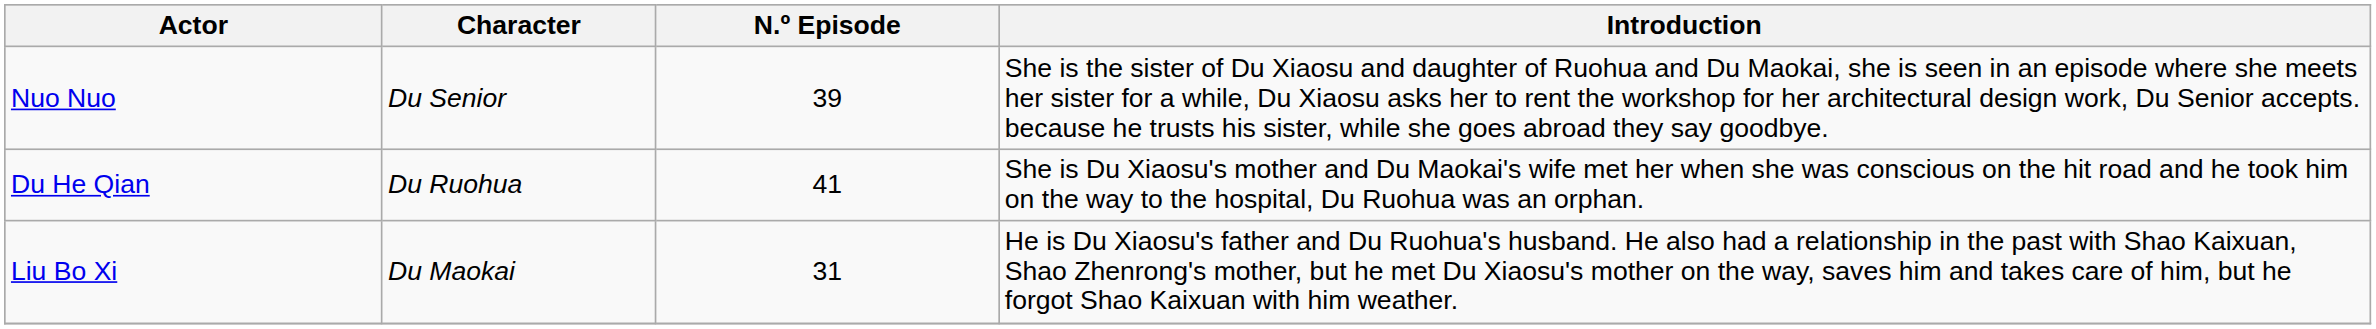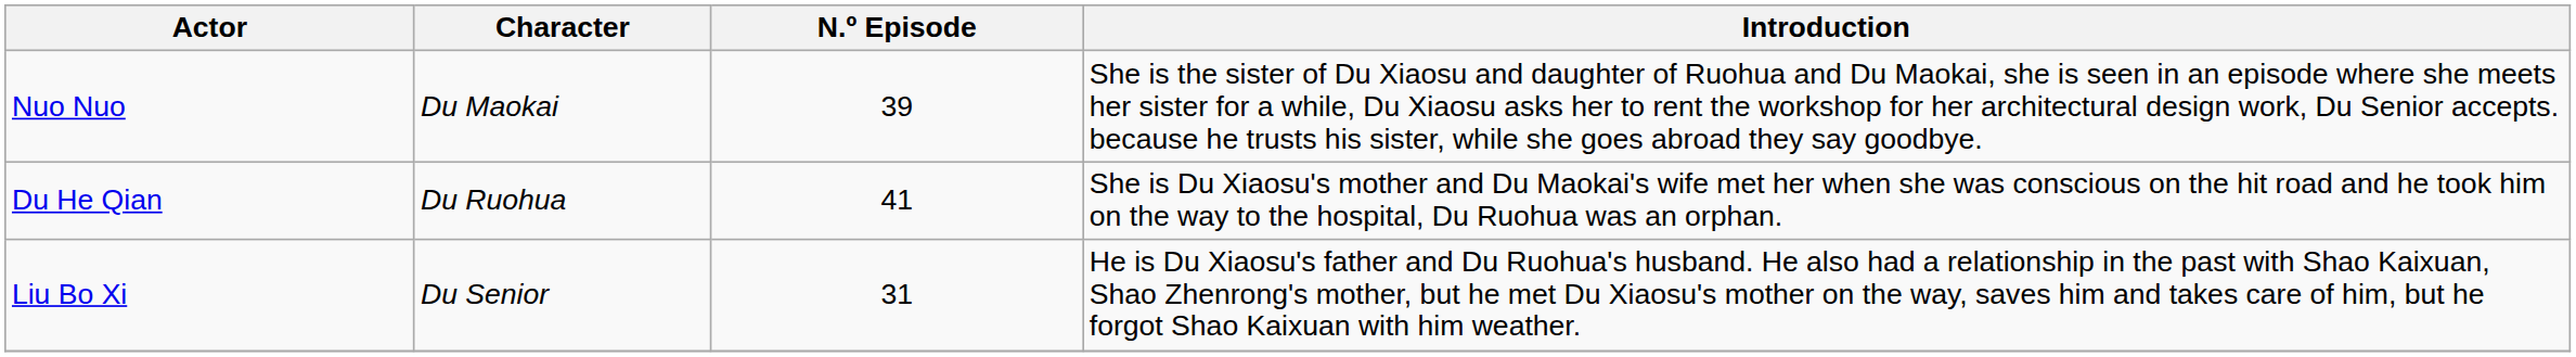 <table class="wikitable" width=90%>
 <tr>
 <th style="background-color: " width="11%">Actor</th>
 <th style="background-color: " width="8%">Character</th>
 <th style="background: " width="10%">N.º Episode</th>
 <th style="background-color: " width="40%">Introduction</th>
 </tr>
 <tr>
 <td><a href='#'>Nuo Nuo</a></td>
-<td><em>Du Senior</em></td>
+<td><em>Du Maokai</em></td>
 <td rowspan="1" align="center">39</td>
 <td>She is the sister of Du Xiaosu and daughter of Ruohua and Du Maokai, she is seen in an episode where she meets her sister for a while, Du Xiaosu asks her to rent the workshop for her architectural design work, Du Senior accepts. because he trusts his sister, while she goes abroad they say goodbye.</td>
 </tr>
 <tr>
 <td><a href='#'>Du He Qian</a></td>
 <td><em>Du Ruohua</em></td>
 <td rowspan="1" align="center">41</td>
 <td>She is Du Xiaosu's mother and Du Maokai's wife met her when she was conscious on the hit road and he took him on the way to the hospital, Du Ruohua was an orphan.</td>
 </tr>
 <tr>
 <td><a href='#'>Liu Bo Xi</a></td>
-<td><em>Du Maokai</em></td>
+<td><em>Du Senior</em></td>
 <td rowspan="1" align="center">31</td>
 <td>He is Du Xiaosu's father and Du Ruohua's husband. He also had a relationship in the past with Shao Kaixuan, Shao Zhenrong's mother, but he met Du Xiaosu's mother on the way, saves him and takes care of him, but he forgot Shao Kaixuan with him weather.</td>
 </tr>
 <tr>
 </tr>
 </table>
